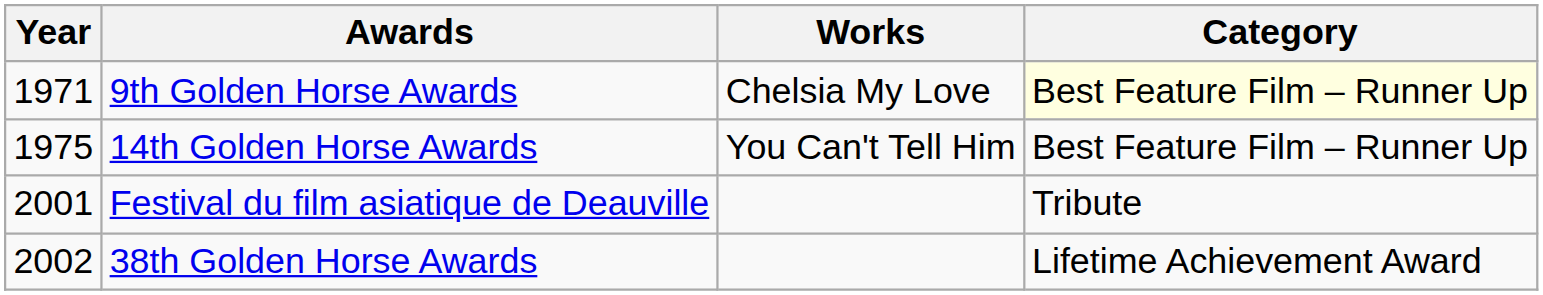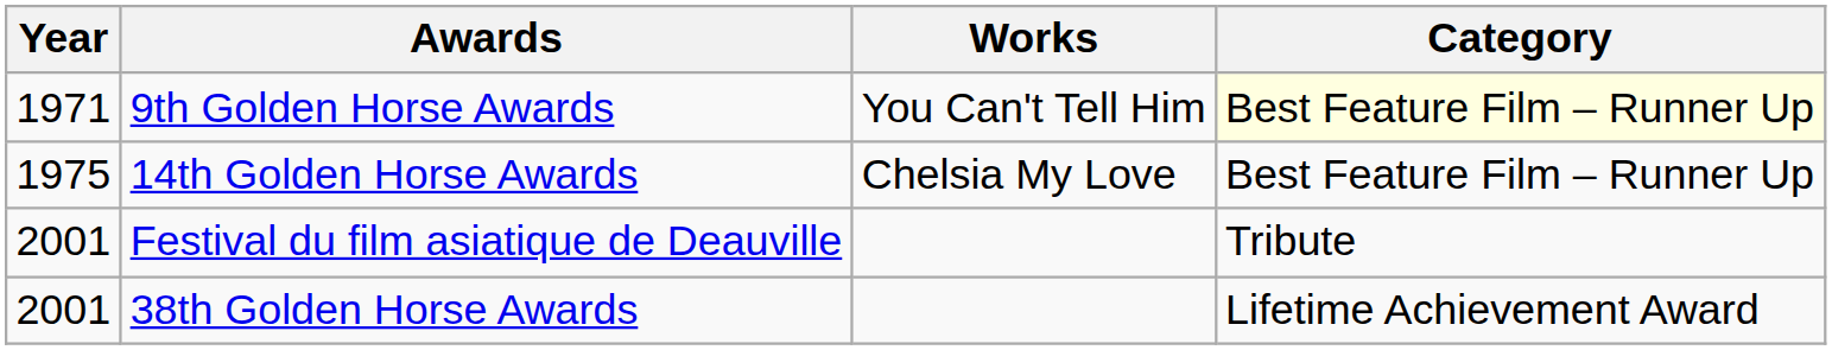 <table class="wikitable">
 <tr>
 <th>Year</th>
 <th>Awards</th>
 <th>Works</th>
 <th>Category</th>
 </tr>
 <tr>
 <td>1971</td>
 <td><a href='#'>9th Golden Horse Awards</a></td>
-<td>Chelsia My Love</td>
+<td>You Can't Tell Him</td>
 <td style="background: lightyellow;">Best Feature Film – Runner Up</td>
 </tr>
 <tr>
 <td>1975</td>
 <td><a href='#'>14th Golden Horse Awards</a></td>
-<td>You Can't Tell Him</td>
+<td>Chelsia My Love</td>
 <td>Best Feature Film – Runner Up</td>
 </tr>
 <tr>
 <td>2001</td>
 <td><a href='#'>Festival du film asiatique de Deauville</a></td>
 <td></td>
 <td>Tribute</td>
 </tr>
 <tr>
-<td>2002</td>
+<td>2001</td>
 <td><a href='#'>38th Golden Horse Awards</a></td>
 <td></td>
 <td>Lifetime Achievement Award</td>
 </tr>
 </table>
